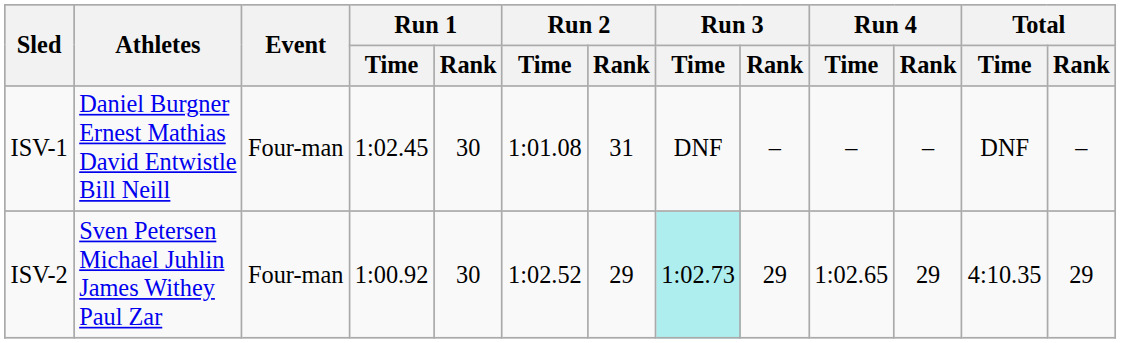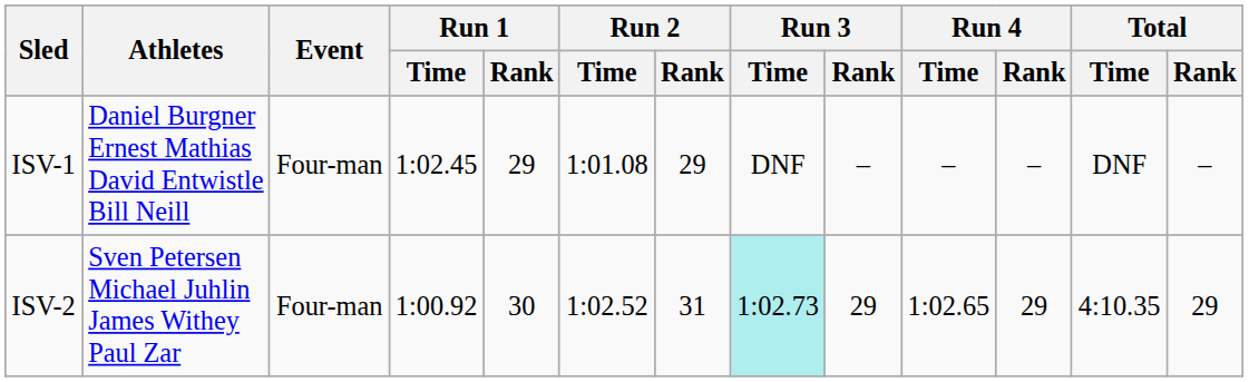 <table class="wikitable"  border="1" style="font-size:90%">
 <tr>
 <th rowspan="2">Sled</th>
 <th rowspan="2">Athletes</th>
 <th rowspan="2">Event</th>
 <th colspan="2">Run 1</th>
 <th colspan="2">Run 2</th>
 <th colspan="2">Run 3</th>
 <th colspan="2">Run 4</th>
 <th colspan="2">Total</th>
 </tr>
 <tr>
 <th>Time</th>
 <th>Rank</th>
 <th>Time</th>
 <th>Rank</th>
 <th>Time</th>
 <th>Rank</th>
 <th>Time</th>
 <th>Rank</th>
 <th>Time</th>
 <th>Rank</th>
 </tr>
 <tr>
 <td align="center">ISV-1</td>
 <td><a href='#'>Daniel Burgner</a><br><a href='#'>Ernest Mathias</a><br><a href='#'>David Entwistle</a><br><a href='#'>Bill Neill</a></td>
 <td>Four-man</td>
 <td align="center">1:02.45</td>
-<td align="center">30</td>
+<td align="center">29</td>
 <td align="center">1:01.08</td>
-<td align="center">31</td>
+<td align="center">29</td>
 <td align="center">DNF</td>
 <td align="center">–</td>
 <td align="center">–</td>
 <td align="center">–</td>
 <td align="center">DNF</td>
 <td align="center">–</td>
 </tr>
 <tr>
 <td align="center">ISV-2</td>
 <td><a href='#'>Sven Petersen</a><br><a href='#'>Michael Juhlin</a><br><a href='#'>James Withey</a><br><a href='#'>Paul Zar</a></td>
 <td>Four-man</td>
 <td align="center">1:00.92</td>
 <td align="center">30</td>
 <td align="center">1:02.52</td>
-<td align="center">29</td>
+<td align="center">31</td>
 <td align="center" style="background: paleturquoise;">1:02.73</td>
 <td align="center">29</td>
 <td align="center">1:02.65</td>
 <td align="center">29</td>
 <td align="center">4:10.35</td>
 <td align="center">29</td>
 </tr>
 </table>
